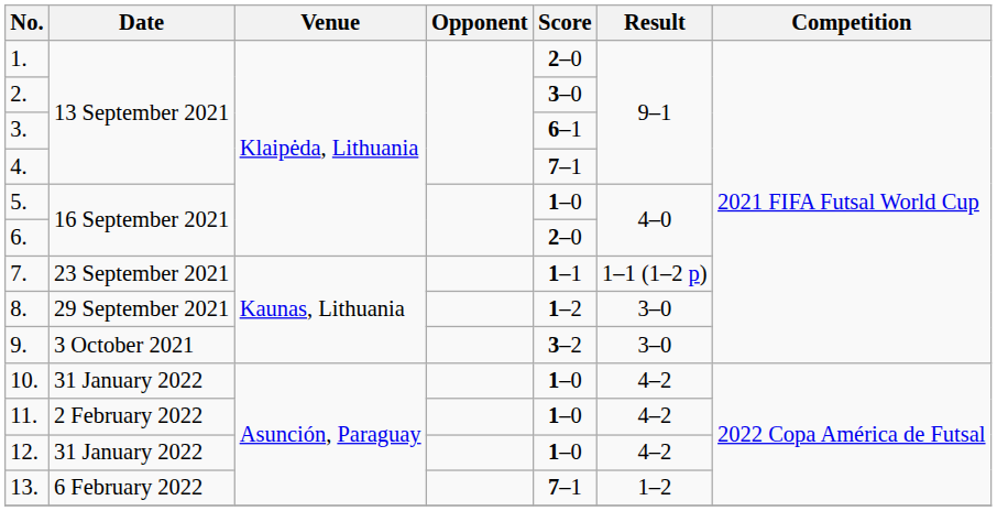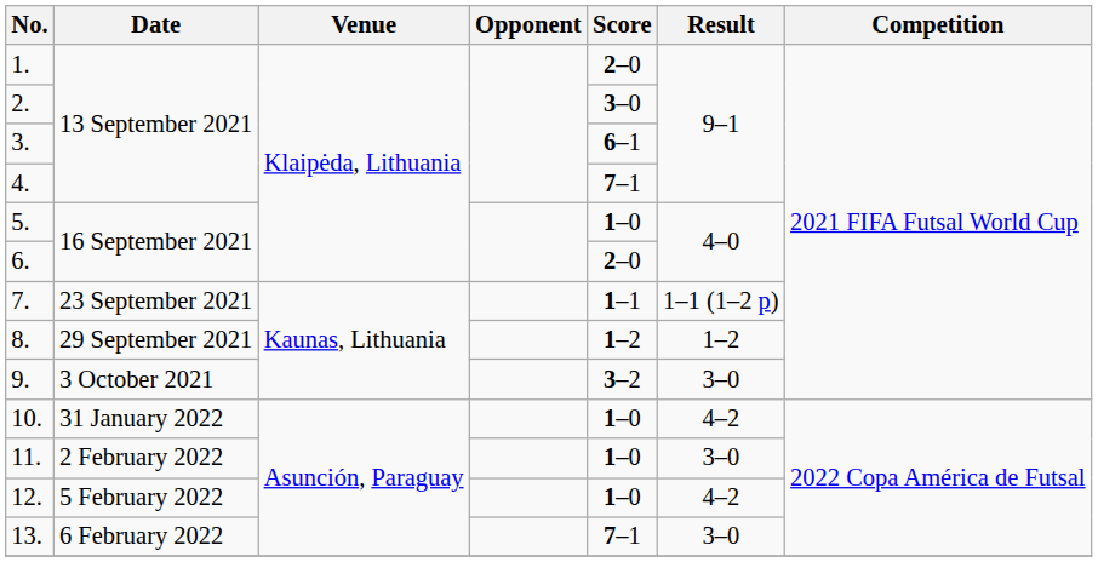 <table class="wikitable">
 <tr>
 <th>No.</th>
 <th>Date</th>
 <th>Venue</th>
 <th>Opponent</th>
 <th>Score</th>
 <th>Result</th>
 <th>Competition</th>
 </tr>
 <tr>
 <td>1.</td>
 <td rowspan=4>13 September 2021</td>
 <td rowspan=6><a href='#'>Klaipėda</a>, <a href='#'>Lithuania</a></td>
 <td rowspan=4></td>
 <td align=center><strong>2</strong>–0</td>
 <td rowspan=4 align=center>9–1</td>
 <td rowspan=9><a href='#'>2021 FIFA Futsal World Cup</a></td>
 </tr>
 <tr>
 <td>2.</td>
 <td align=center><strong>3</strong>–0</td>
 </tr>
 <tr>
 <td>3.</td>
 <td align=center><strong>6</strong>–1</td>
 </tr>
 <tr>
 <td>4.</td>
 <td align=center><strong>7</strong>–1</td>
 </tr>
 <tr>
 <td>5.</td>
 <td rowspan=2>16 September 2021</td>
 <td rowspan=2></td>
 <td align=center><strong>1</strong>–0</td>
 <td rowspan=2 align=center>4–0</td>
 </tr>
 <tr>
 <td>6.</td>
 <td align=center><strong>2</strong>–0</td>
 </tr>
 <tr>
 <td>7.</td>
 <td>23 September 2021</td>
 <td rowspan=3><a href='#'>Kaunas</a>, Lithuania</td>
 <td></td>
 <td align=center><strong>1</strong>–1</td>
 <td align=center>1–1  (1–2 <a href='#'>p</a>)</td>
 </tr>
 <tr>
 <td>8.</td>
 <td>29 September 2021</td>
 <td></td>
 <td align=center><strong>1</strong>–2</td>
-<td align=center>3–0</td>
+<td align=center>1–2</td>
 </tr>
 <tr>
 <td>9.</td>
 <td>3 October 2021</td>
 <td></td>
 <td align=center><strong>3</strong>–2</td>
 <td align=center>3–0</td>
 </tr>
 <tr>
 <td>10.</td>
 <td>31 January 2022</td>
 <td rowspan=4><a href='#'>Asunción</a>, <a href='#'>Paraguay</a></td>
 <td></td>
 <td align=center><strong>1</strong>–0</td>
 <td align=center>4–2</td>
 <td rowspan=4><a href='#'>2022 Copa América de Futsal</a></td>
 </tr>
 <tr>
 <td>11.</td>
 <td>2 February 2022</td>
 <td></td>
 <td align=center><strong>1</strong>–0</td>
-<td align=center>4–2</td>
+<td align=center>3–0</td>
 </tr>
 <tr>
 <td>12.</td>
-<td>31 January 2022</td>
+<td>5 February 2022</td>
 <td></td>
 <td align=center><strong>1</strong>–0</td>
 <td align=center>4–2</td>
 </tr>
 <tr>
 <td>13.</td>
 <td>6 February 2022</td>
 <td></td>
 <td align=center><strong>7</strong>–1</td>
-<td align=center>1–2</td>
+<td align=center>3–0</td>
 </tr>
 <tr>
 </tr>
 </table>
